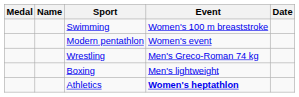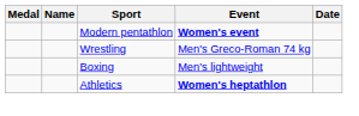 <table class="wikitable sortable" style="font-size: 95%;">
 <tr>
 <th>Medal</th>
 <th>Name</th>
 <th>Sport</th>
 <th>Event</th>
 <th>Date</th>
 </tr>
 <tr>
 <td></td>
 <td></td>
-<td><a href='#'>Swimming</a></td>
-<td><a href='#'>Women's 100 m breaststroke</a></td>
-<td></td>
-</tr>
-<tr>
-<td></td>
-<td></td>
 <td><a href='#'>Modern pentathlon</a></td>
-<td><a href='#'>Women's event</a></td>
+<td><strong><a href='#'>Women's event</a></strong></td>
 <td></td>
 </tr>
 <tr>
 <td></td>
 <td></td>
 <td><a href='#'>Wrestling</a></td>
 <td><a href='#'>Men's Greco-Roman 74 kg</a></td>
 <td></td>
 </tr>
 <tr>
 <td></td>
 <td></td>
 <td><a href='#'>Boxing</a></td>
 <td><a href='#'>Men's lightweight</a></td>
 <td></td>
 </tr>
 <tr>
 <td></td>
 <td></td>
 <td><a href='#'>Athletics</a></td>
 <td><strong><a href='#'>Women's heptathlon</a></strong></td>
 <td></td>
 </tr>
 </table>
